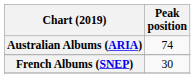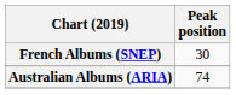 <table class="wikitable sortable plainrowheaders" style="text-align:center">
 <tr>
 <th scope="col">Chart (2019)</th>
 <th scope="col">Peak<br>position</th>
 </tr>
 <tr>
-<th scope="row">Australian Albums (<a href='#'>ARIA</a>)</th>
-<td>74</td>
+<th scope="row">French Albums (<a href='#'>SNEP</a>)</th>
+<td>30</td>
 </tr>
 <tr>
 </tr>
 <tr>
 </tr>
 <tr>
 </tr>
 <tr>
 </tr>
 <tr>
-<th scope="row">French Albums (<a href='#'>SNEP</a>)</th>
-<td>30</td>
+<th scope="row">Australian Albums (<a href='#'>ARIA</a>)</th>
+<td>74</td>
 </tr>
 <tr>
 </tr>
 <tr>
 </tr>
 <tr>
 </tr>
 <tr>
 </tr>
 <tr>
 </tr>
 <tr>
 </tr>
 <tr>
 </tr>
 <tr>
 </tr>
 <tr>
 </tr>
 </table>
